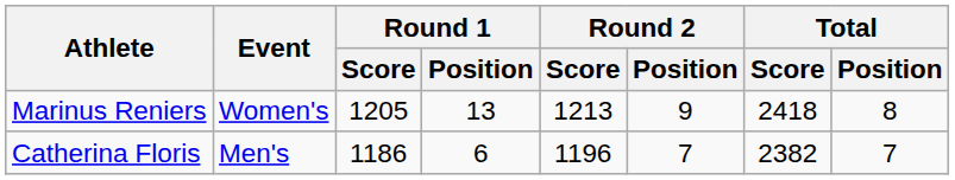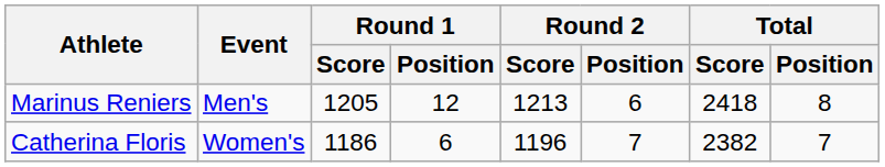 <table class="wikitable" style="font-size:90%">
 <tr>
 <th rowspan="2">Athlete</th>
 <th rowspan="2">Event</th>
 <th colspan="2">Round 1</th>
 <th colspan="2">Round 2</th>
 <th colspan="2">Total</th>
 </tr>
 <tr>
 <th>Score</th>
 <th>Position</th>
 <th>Score</th>
 <th>Position</th>
 <th>Score</th>
 <th>Position</th>
 </tr>
 <tr align=center>
 <td align=left><a href='#'>Marinus Reniers</a></td>
-<td align=left><a href='#'>Women's</a></td>
+<td align=left><a href='#'>Men's</a></td>
 <td>1205</td>
-<td>13</td>
+<td>12</td>
 <td>1213</td>
-<td>9</td>
+<td>6</td>
 <td>2418</td>
 <td>8</td>
 </tr>
 <tr align=center>
 <td align=left><a href='#'>Catherina Floris</a></td>
-<td align=left><a href='#'>Men's</a></td>
+<td align=left><a href='#'>Women's</a></td>
 <td>1186</td>
 <td>6</td>
 <td>1196</td>
 <td>7</td>
 <td>2382</td>
 <td>7</td>
 </tr>
 </table>
